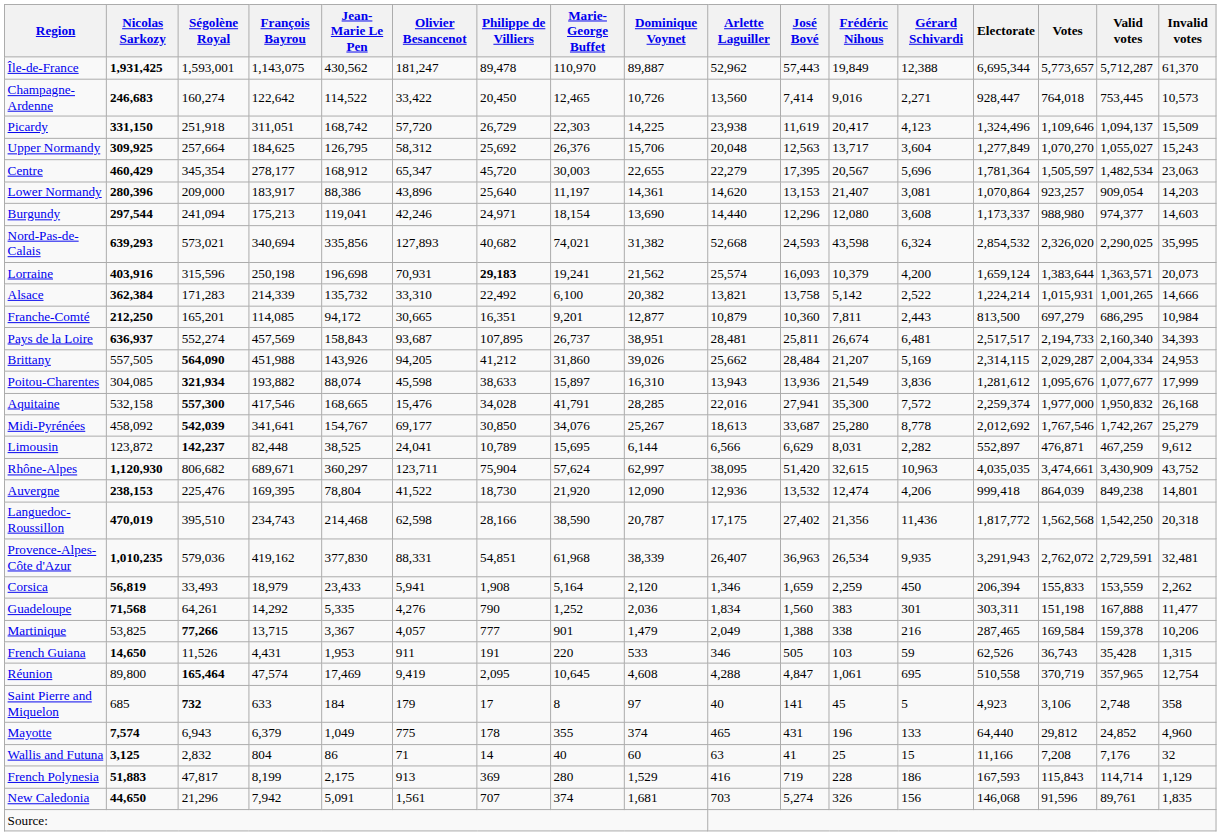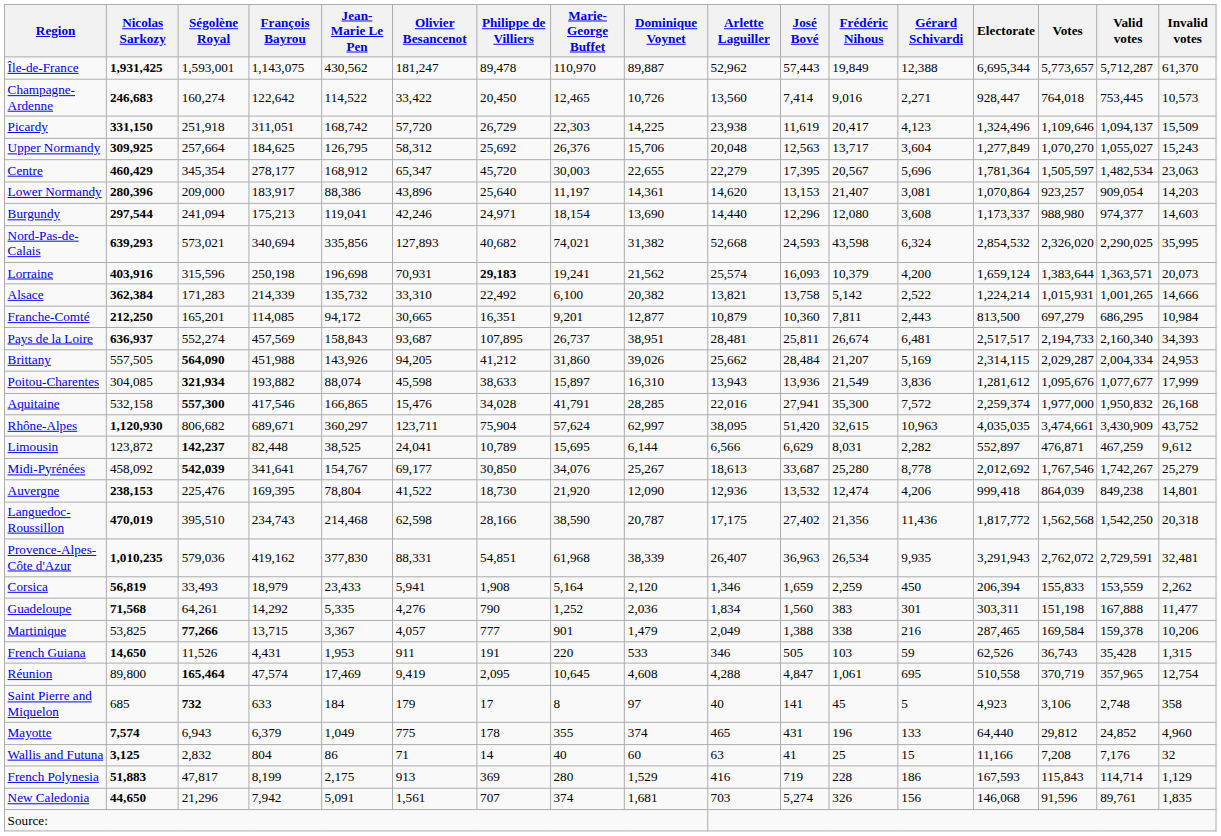 <table class="wikitable sortable collapsible collapsed"  style="font-size:85%;">
 <tr>
 <th align=left><a href='#'>Region</a></th>
 <th align=left><a href='#'>Nicolas Sarkozy</a></th>
 <th align=left><a href='#'>Ségolène Royal</a></th>
 <th align=left><a href='#'>François Bayrou</a></th>
 <th align=left><a href='#'>Jean-Marie Le Pen</a></th>
 <th align=left><a href='#'>Olivier Besancenot</a></th>
 <th align=left><a href='#'>Philippe de Villiers</a></th>
 <th align=left><a href='#'>Marie-George Buffet</a></th>
 <th align=left><a href='#'>Dominique Voynet</a></th>
 <th align=left><a href='#'>Arlette Laguiller</a></th>
 <th align=left><a href='#'>José Bové</a></th>
 <th align=left><a href='#'>Frédéric Nihous</a></th>
 <th align=left><a href='#'>Gérard Schivardi</a></th>
 <th align=left>Electorate</th>
 <th align=left>Votes</th>
 <th align=left>Valid votes</th>
 <th align=left>Invalid votes</th>
 </tr>
 <tr>
 <td><a href='#'>Île-de-France</a></td>
 <td><strong>1,931,425</strong></td>
 <td>1,593,001</td>
 <td>1,143,075</td>
 <td>430,562</td>
 <td>181,247</td>
 <td>89,478</td>
 <td>110,970</td>
 <td>89,887</td>
 <td>52,962</td>
 <td>57,443</td>
 <td>19,849</td>
 <td>12,388</td>
 <td>6,695,344</td>
 <td>5,773,657</td>
 <td>5,712,287</td>
 <td>61,370</td>
 </tr>
 <tr>
 <td><a href='#'>Champagne-Ardenne</a></td>
 <td><strong>246,683</strong></td>
 <td>160,274</td>
 <td>122,642</td>
 <td>114,522</td>
 <td>33,422</td>
 <td>20,450</td>
 <td>12,465</td>
 <td>10,726</td>
 <td>13,560</td>
 <td>7,414</td>
 <td>9,016</td>
 <td>2,271</td>
 <td>928,447</td>
 <td>764,018</td>
 <td>753,445</td>
 <td>10,573</td>
 </tr>
 <tr>
 <td><a href='#'>Picardy</a></td>
 <td><strong>331,150</strong></td>
 <td>251,918</td>
 <td>311,051</td>
 <td>168,742</td>
 <td>57,720</td>
 <td>26,729</td>
 <td>22,303</td>
 <td>14,225</td>
 <td>23,938</td>
 <td>11,619</td>
 <td>20,417</td>
 <td>4,123</td>
 <td>1,324,496</td>
 <td>1,109,646</td>
 <td>1,094,137</td>
 <td>15,509</td>
 </tr>
 <tr>
 <td><a href='#'>Upper Normandy</a></td>
 <td><strong>309,925</strong></td>
 <td>257,664</td>
 <td>184,625</td>
 <td>126,795</td>
 <td>58,312</td>
 <td>25,692</td>
 <td>26,376</td>
 <td>15,706</td>
 <td>20,048</td>
 <td>12,563</td>
 <td>13,717</td>
 <td>3,604</td>
 <td>1,277,849</td>
 <td>1,070,270</td>
 <td>1,055,027</td>
 <td>15,243</td>
 </tr>
 <tr>
 <td><a href='#'>Centre</a></td>
 <td><strong>460,429</strong></td>
 <td>345,354</td>
 <td>278,177</td>
 <td>168,912</td>
 <td>65,347</td>
 <td>45,720</td>
 <td>30,003</td>
 <td>22,655</td>
 <td>22,279</td>
 <td>17,395</td>
 <td>20,567</td>
 <td>5,696</td>
 <td>1,781,364</td>
 <td>1,505,597</td>
 <td>1,482,534</td>
 <td>23,063</td>
 </tr>
 <tr>
 <td><a href='#'>Lower Normandy</a></td>
 <td><strong>280,396</strong></td>
 <td>209,000</td>
 <td>183,917</td>
 <td>88,386</td>
 <td>43,896</td>
 <td>25,640</td>
 <td>11,197</td>
 <td>14,361</td>
 <td>14,620</td>
 <td>13,153</td>
 <td>21,407</td>
 <td>3,081</td>
 <td>1,070,864</td>
 <td>923,257</td>
 <td>909,054</td>
 <td>14,203</td>
 </tr>
 <tr>
 <td><a href='#'>Burgundy</a></td>
 <td><strong>297,544</strong></td>
 <td>241,094</td>
 <td>175,213</td>
 <td>119,041</td>
 <td>42,246</td>
 <td>24,971</td>
 <td>18,154</td>
 <td>13,690</td>
 <td>14,440</td>
 <td>12,296</td>
 <td>12,080</td>
 <td>3,608</td>
 <td>1,173,337</td>
 <td>988,980</td>
 <td>974,377</td>
 <td>14,603</td>
 </tr>
 <tr>
 <td><a href='#'>Nord-Pas-de-Calais</a></td>
 <td><strong>639,293</strong></td>
 <td>573,021</td>
 <td>340,694</td>
 <td>335,856</td>
 <td>127,893</td>
 <td>40,682</td>
 <td>74,021</td>
 <td>31,382</td>
 <td>52,668</td>
 <td>24,593</td>
 <td>43,598</td>
 <td>6,324</td>
 <td>2,854,532</td>
 <td>2,326,020</td>
 <td>2,290,025</td>
 <td>35,995</td>
 </tr>
 <tr>
 <td><a href='#'>Lorraine</a></td>
 <td><strong>403,916</strong></td>
 <td>315,596</td>
 <td>250,198</td>
 <td>196,698</td>
 <td>70,931</td>
 <td><strong>29,183</strong></td>
 <td>19,241</td>
 <td>21,562</td>
 <td>25,574</td>
 <td>16,093</td>
 <td>10,379</td>
 <td>4,200</td>
 <td>1,659,124</td>
 <td>1,383,644</td>
 <td>1,363,571</td>
 <td>20,073</td>
 </tr>
 <tr>
 <td><a href='#'>Alsace</a></td>
 <td><strong>362,384</strong></td>
 <td>171,283</td>
 <td>214,339</td>
 <td>135,732</td>
 <td>33,310</td>
 <td>22,492</td>
 <td>6,100</td>
 <td>20,382</td>
 <td>13,821</td>
 <td>13,758</td>
 <td>5,142</td>
 <td>2,522</td>
 <td>1,224,214</td>
 <td>1,015,931</td>
 <td>1,001,265</td>
 <td>14,666</td>
 </tr>
 <tr>
 <td><a href='#'>Franche-Comté</a></td>
 <td><strong>212,250</strong></td>
 <td>165,201</td>
 <td>114,085</td>
 <td>94,172</td>
 <td>30,665</td>
 <td>16,351</td>
 <td>9,201</td>
 <td>12,877</td>
 <td>10,879</td>
 <td>10,360</td>
 <td>7,811</td>
 <td>2,443</td>
 <td>813,500</td>
 <td>697,279</td>
 <td>686,295</td>
 <td>10,984</td>
 </tr>
 <tr>
 <td><a href='#'>Pays de la Loire</a></td>
 <td><strong>636,937</strong></td>
 <td>552,274</td>
 <td>457,569</td>
 <td>158,843</td>
 <td>93,687</td>
 <td>107,895</td>
 <td>26,737</td>
 <td>38,951</td>
 <td>28,481</td>
 <td>25,811</td>
 <td>26,674</td>
 <td>6,481</td>
 <td>2,517,517</td>
 <td>2,194,733</td>
 <td>2,160,340</td>
 <td>34,393</td>
 </tr>
 <tr>
 <td><a href='#'>Brittany</a></td>
 <td>557,505</td>
 <td><strong>564,090</strong></td>
 <td>451,988</td>
 <td>143,926</td>
 <td>94,205</td>
 <td>41,212</td>
 <td>31,860</td>
 <td>39,026</td>
 <td>25,662</td>
 <td>28,484</td>
 <td>21,207</td>
 <td>5,169</td>
 <td>2,314,115</td>
 <td>2,029,287</td>
 <td>2,004,334</td>
 <td>24,953</td>
 </tr>
 <tr>
 <td><a href='#'>Poitou-Charentes</a></td>
 <td>304,085</td>
 <td><strong>321,934</strong></td>
 <td>193,882</td>
 <td>88,074</td>
 <td>45,598</td>
 <td>38,633</td>
 <td>15,897</td>
 <td>16,310</td>
 <td>13,943</td>
 <td>13,936</td>
 <td>21,549</td>
 <td>3,836</td>
 <td>1,281,612</td>
 <td>1,095,676</td>
 <td>1,077,677</td>
 <td>17,999</td>
 </tr>
 <tr>
 <td><a href='#'>Aquitaine</a></td>
 <td>532,158</td>
 <td><strong>557,300</strong></td>
 <td>417,546</td>
-<td>168,665</td>
+<td>166,865</td>
 <td>15,476</td>
 <td>34,028</td>
 <td>41,791</td>
 <td>28,285</td>
 <td>22,016</td>
 <td>27,941</td>
 <td>35,300</td>
 <td>7,572</td>
 <td>2,259,374</td>
 <td>1,977,000</td>
 <td>1,950,832</td>
 <td>26,168</td>
 </tr>
 <tr>
-<td><a href='#'>Midi-Pyrénées</a></td>
-<td>458,092</td>
-<td><strong>542,039</strong></td>
-<td>341,641</td>
-<td>154,767</td>
-<td>69,177</td>
-<td>30,850</td>
-<td>34,076</td>
-<td>25,267</td>
-<td>18,613</td>
-<td>33,687</td>
-<td>25,280</td>
-<td>8,778</td>
-<td>2,012,692</td>
-<td>1,767,546</td>
-<td>1,742,267</td>
-<td>25,279</td>
+<td><a href='#'>Rhône-Alpes</a></td>
+<td><strong>1,120,930</strong></td>
+<td>806,682</td>
+<td>689,671</td>
+<td>360,297</td>
+<td>123,711</td>
+<td>75,904</td>
+<td>57,624</td>
+<td>62,997</td>
+<td>38,095</td>
+<td>51,420</td>
+<td>32,615</td>
+<td>10,963</td>
+<td>4,035,035</td>
+<td>3,474,661</td>
+<td>3,430,909</td>
+<td>43,752</td>
 </tr>
 <tr>
 <td><a href='#'>Limousin</a></td>
 <td>123,872</td>
 <td><strong>142,237</strong></td>
 <td>82,448</td>
 <td>38,525</td>
 <td>24,041</td>
 <td>10,789</td>
 <td>15,695</td>
 <td>6,144</td>
 <td>6,566</td>
 <td>6,629</td>
 <td>8,031</td>
 <td>2,282</td>
 <td>552,897</td>
 <td>476,871</td>
 <td>467,259</td>
 <td>9,612</td>
 </tr>
 <tr>
-<td><a href='#'>Rhône-Alpes</a></td>
-<td><strong>1,120,930</strong></td>
-<td>806,682</td>
-<td>689,671</td>
-<td>360,297</td>
-<td>123,711</td>
-<td>75,904</td>
-<td>57,624</td>
-<td>62,997</td>
-<td>38,095</td>
-<td>51,420</td>
-<td>32,615</td>
-<td>10,963</td>
-<td>4,035,035</td>
-<td>3,474,661</td>
-<td>3,430,909</td>
-<td>43,752</td>
+<td><a href='#'>Midi-Pyrénées</a></td>
+<td>458,092</td>
+<td><strong>542,039</strong></td>
+<td>341,641</td>
+<td>154,767</td>
+<td>69,177</td>
+<td>30,850</td>
+<td>34,076</td>
+<td>25,267</td>
+<td>18,613</td>
+<td>33,687</td>
+<td>25,280</td>
+<td>8,778</td>
+<td>2,012,692</td>
+<td>1,767,546</td>
+<td>1,742,267</td>
+<td>25,279</td>
 </tr>
 <tr>
 <td><a href='#'>Auvergne</a></td>
 <td><strong>238,153</strong></td>
 <td>225,476</td>
 <td>169,395</td>
 <td>78,804</td>
 <td>41,522</td>
 <td>18,730</td>
 <td>21,920</td>
 <td>12,090</td>
 <td>12,936</td>
 <td>13,532</td>
 <td>12,474</td>
 <td>4,206</td>
 <td>999,418</td>
 <td>864,039</td>
 <td>849,238</td>
 <td>14,801</td>
 </tr>
 <tr>
 <td><a href='#'>Languedoc-Roussillon</a></td>
 <td><strong>470,019</strong></td>
 <td>395,510</td>
 <td>234,743</td>
 <td>214,468</td>
 <td>62,598</td>
 <td>28,166</td>
 <td>38,590</td>
 <td>20,787</td>
 <td>17,175</td>
 <td>27,402</td>
 <td>21,356</td>
 <td>11,436</td>
 <td>1,817,772</td>
 <td>1,562,568</td>
 <td>1,542,250</td>
 <td>20,318</td>
 </tr>
 <tr>
 <td><a href='#'>Provence-Alpes-Côte d'Azur</a></td>
 <td><strong>1,010,235</strong></td>
 <td>579,036</td>
 <td>419,162</td>
 <td>377,830</td>
 <td>88,331</td>
 <td>54,851</td>
 <td>61,968</td>
 <td>38,339</td>
 <td>26,407</td>
 <td>36,963</td>
 <td>26,534</td>
 <td>9,935</td>
 <td>3,291,943</td>
 <td>2,762,072</td>
 <td>2,729,591</td>
 <td>32,481</td>
 </tr>
 <tr>
 <td><a href='#'>Corsica</a></td>
 <td><strong>56,819</strong></td>
 <td>33,493</td>
 <td>18,979</td>
 <td>23,433</td>
 <td>5,941</td>
 <td>1,908</td>
 <td>5,164</td>
 <td>2,120</td>
 <td>1,346</td>
 <td>1,659</td>
 <td>2,259</td>
 <td>450</td>
 <td>206,394</td>
 <td>155,833</td>
 <td>153,559</td>
 <td>2,262</td>
 </tr>
 <tr>
 <td><a href='#'>Guadeloupe</a></td>
 <td><strong>71,568</strong></td>
 <td>64,261</td>
 <td>14,292</td>
 <td>5,335</td>
 <td>4,276</td>
 <td>790</td>
 <td>1,252</td>
 <td>2,036</td>
 <td>1,834</td>
 <td>1,560</td>
 <td>383</td>
 <td>301</td>
 <td>303,311</td>
 <td>151,198</td>
 <td>167,888</td>
 <td>11,477</td>
 </tr>
 <tr>
 <td><a href='#'>Martinique</a></td>
 <td>53,825</td>
 <td><strong>77,266</strong></td>
 <td>13,715</td>
 <td>3,367</td>
 <td>4,057</td>
 <td>777</td>
 <td>901</td>
 <td>1,479</td>
 <td>2,049</td>
 <td>1,388</td>
 <td>338</td>
 <td>216</td>
 <td>287,465</td>
 <td>169,584</td>
 <td>159,378</td>
 <td>10,206</td>
 </tr>
 <tr>
 <td><a href='#'>French Guiana</a></td>
 <td><strong>14,650</strong></td>
 <td>11,526</td>
 <td>4,431</td>
 <td>1,953</td>
 <td>911</td>
 <td>191</td>
 <td>220</td>
 <td>533</td>
 <td>346</td>
 <td>505</td>
 <td>103</td>
 <td>59</td>
 <td>62,526</td>
 <td>36,743</td>
 <td>35,428</td>
 <td>1,315</td>
 </tr>
 <tr>
 <td><a href='#'>Réunion</a></td>
 <td>89,800</td>
 <td><strong>165,464</strong></td>
 <td>47,574</td>
 <td>17,469</td>
 <td>9,419</td>
 <td>2,095</td>
 <td>10,645</td>
 <td>4,608</td>
 <td>4,288</td>
 <td>4,847</td>
 <td>1,061</td>
 <td>695</td>
 <td>510,558</td>
 <td>370,719</td>
 <td>357,965</td>
 <td>12,754</td>
 </tr>
 <tr>
 <td><a href='#'>Saint Pierre and Miquelon</a></td>
 <td>685</td>
 <td><strong>732</strong></td>
 <td>633</td>
 <td>184</td>
 <td>179</td>
 <td>17</td>
 <td>8</td>
 <td>97</td>
 <td>40</td>
 <td>141</td>
 <td>45</td>
 <td>5</td>
 <td>4,923</td>
 <td>3,106</td>
 <td>2,748</td>
 <td>358</td>
 </tr>
 <tr>
 <td><a href='#'>Mayotte</a></td>
 <td><strong>7,574</strong></td>
 <td>6,943</td>
 <td>6,379</td>
 <td>1,049</td>
 <td>775</td>
 <td>178</td>
 <td>355</td>
 <td>374</td>
 <td>465</td>
 <td>431</td>
 <td>196</td>
 <td>133</td>
 <td>64,440</td>
 <td>29,812</td>
 <td>24,852</td>
 <td>4,960</td>
 </tr>
 <tr>
 <td><a href='#'>Wallis and Futuna</a></td>
 <td><strong>3,125</strong></td>
 <td>2,832</td>
 <td>804</td>
 <td>86</td>
 <td>71</td>
 <td>14</td>
 <td>40</td>
 <td>60</td>
 <td>63</td>
 <td>41</td>
 <td>25</td>
 <td>15</td>
 <td>11,166</td>
 <td>7,208</td>
 <td>7,176</td>
 <td>32</td>
 </tr>
 <tr>
 <td><a href='#'>French Polynesia</a></td>
 <td><strong>51,883</strong></td>
 <td>47,817</td>
 <td>8,199</td>
 <td>2,175</td>
 <td>913</td>
 <td>369</td>
 <td>280</td>
 <td>1,529</td>
 <td>416</td>
 <td>719</td>
 <td>228</td>
 <td>186</td>
 <td>167,593</td>
 <td>115,843</td>
 <td>114,714</td>
 <td>1,129</td>
 </tr>
 <tr>
 <td><a href='#'>New Caledonia</a></td>
 <td><strong>44,650</strong></td>
 <td>21,296</td>
 <td>7,942</td>
 <td>5,091</td>
 <td>1,561</td>
 <td>707</td>
 <td>374</td>
 <td>1,681</td>
 <td>703</td>
 <td>5,274</td>
 <td>326</td>
 <td>156</td>
 <td>146,068</td>
 <td>91,596</td>
 <td>89,761</td>
 <td>1,835</td>
 </tr>
 <tr>
 <td colspan=9 style="text-align:left;">Source:  </td>
 </tr>
 </table>
